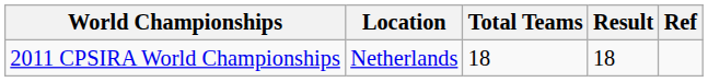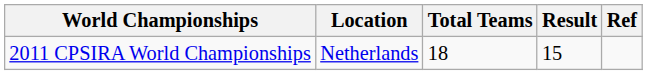 <table class="wikitable">
 <tr>
 <th>World Championships</th>
 <th>Location</th>
 <th>Total Teams</th>
 <th>Result</th>
 <th>Ref</th>
 </tr>
 <tr>
 <td><a href='#'>2011 CPSIRA World Championships</a></td>
 <td><a href='#'>Netherlands</a></td>
 <td>18</td>
-<td>18</td>
+<td>15</td>
 <td></td>
 </tr>
 </table>
